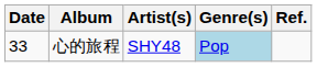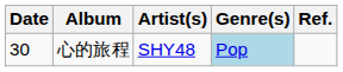 <table class="wikitable">
 <tr>
 <th>Date</th>
 <th>Album</th>
 <th>Artist(s)</th>
 <th>Genre(s)</th>
 <th>Ref.</th>
 </tr>
 <tr>
-<td>33</td>
+<td>30</td>
 <td>心的旅程</td>
 <td><a href='#'>SHY48</a></td>
 <td style="background: lightblue;"><a href='#'>Pop</a></td>
 <td></td>
 </tr>
 </table>
